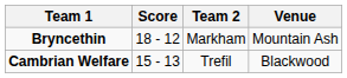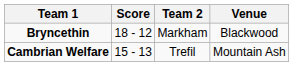 <table class="wikitable" style="text-align: center">
 <tr>
 <th>Team 1</th>
 <th>Score</th>
 <th>Team 2</th>
 <th>Venue</th>
 </tr>
 <tr>
 <td><strong>Bryncethin</strong></td>
 <td>18 - 12</td>
 <td>Markham</td>
-<td>Mountain Ash</td>
+<td>Blackwood</td>
 </tr>
 <tr>
 <td><strong>Cambrian Welfare</strong></td>
 <td>15 - 13</td>
 <td>Trefil</td>
-<td>Blackwood</td>
+<td>Mountain Ash</td>
 </tr>
 </table>
